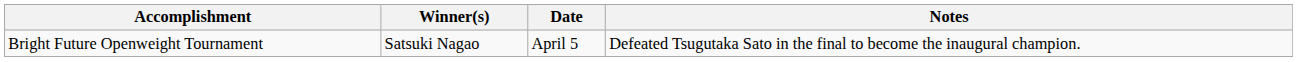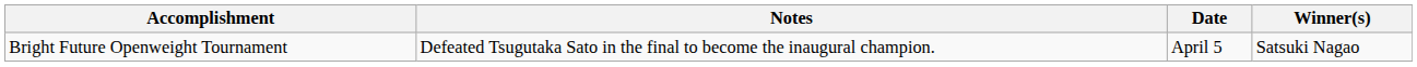 <table class="wikitable" style="width:100%;">
 <tr>
 <th>Accomplishment</th>
+<th>Notes</th>
+<th>Date</th>
 <th>Winner(s)</th>
-<th>Date</th>
-<th>Notes</th>
 </tr>
 <tr>
 <td>Bright Future Openweight Tournament</td>
+<td>Defeated Tsugutaka Sato in the final to become the inaugural champion.</td>
+<td>April 5</td>
 <td>Satsuki Nagao</td>
-<td>April 5</td>
-<td>Defeated Tsugutaka Sato in the final to become the inaugural champion.</td>
 </tr>
 </table>
